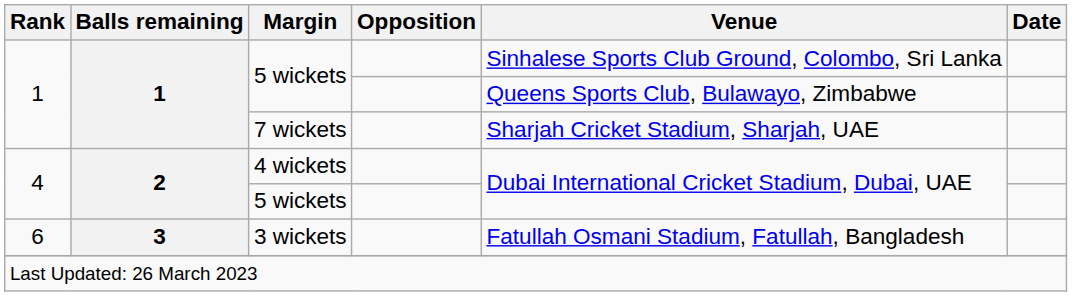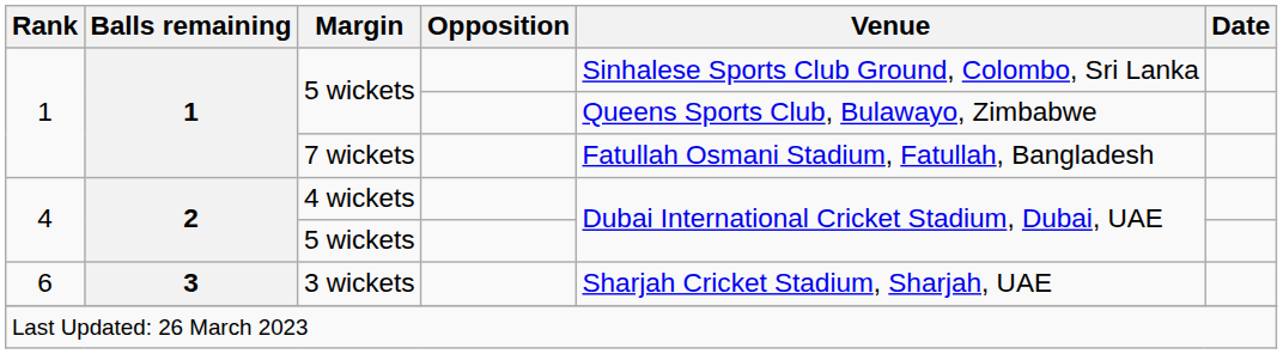 <table class="wikitable plainrowheaders sortable">
 <tr>
 <th scope=col>Rank</th>
 <th scope=col>Balls remaining</th>
 <th scope=col>Margin</th>
 <th scope=col>Opposition</th>
 <th scope=col>Venue</th>
 <th scope=col>Date</th>
 </tr>
 <tr>
 <td align=center rowspan=3>1</td>
 <th scope=row style=text-align:center rowspan=3>1</th>
 <td scope=row style=text-align:center; rowspan=2>5 wickets</td>
 <td></td>
 <td><a href='#'>Sinhalese Sports Club Ground</a>, <a href='#'>Colombo</a>, Sri Lanka</td>
 <td></td>
 </tr>
 <tr>
 <td></td>
 <td><a href='#'>Queens Sports Club</a>, <a href='#'>Bulawayo</a>, Zimbabwe</td>
 <td></td>
 </tr>
 <tr>
 <td scope=row style=text-align:center;>7 wickets</td>
 <td></td>
-<td><a href='#'>Sharjah Cricket Stadium</a>, <a href='#'>Sharjah</a>, UAE</td>
+<td><a href='#'>Fatullah Osmani Stadium</a>, <a href='#'>Fatullah</a>, Bangladesh</td>
 <td></td>
 </tr>
 <tr>
 <td align=center rowspan=2>4</td>
 <th scope=row style=text-align:center rowspan=2>2</th>
 <td scope=row style=text-align:center;>4 wickets</td>
 <td></td>
 <td rowspan=2><a href='#'>Dubai International Cricket Stadium</a>, <a href='#'>Dubai</a>, UAE</td>
 <td></td>
 </tr>
 <tr>
 <td scope=row style=text-align:center;>5 wickets</td>
 <td></td>
 <td></td>
 </tr>
 <tr>
 <td align=center>6</td>
 <th scope=row style=text-align:center>3</th>
 <td scope=row style=text-align:center;>3 wickets</td>
 <td></td>
-<td><a href='#'>Fatullah Osmani Stadium</a>, <a href='#'>Fatullah</a>, Bangladesh</td>
+<td><a href='#'>Sharjah Cricket Stadium</a>, <a href='#'>Sharjah</a>, UAE</td>
 <td></td>
 </tr>
 <tr>
 </tr>
 <tr class=sortbottom>
 <td colspan=6><small>Last Updated: 26 March 2023</small></td>
 </tr>
 </table>
